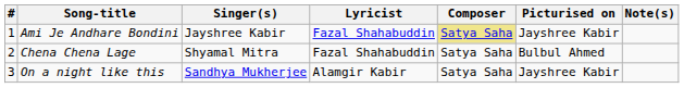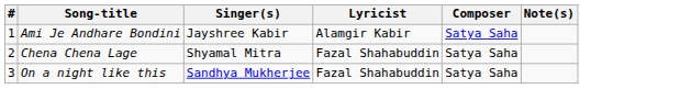 <table class="wikitable" style="font-size:95%;">
 <tr>
 <th>#</th>
 <th>Song-title</th>
 <th>Singer(s)</th>
 <th>Lyricist</th>
 <th>Composer</th>
-<th>Picturised on</th>
 <th>Note(s)</th>
 </tr>
 <tr>
 <td>1</td>
 <td><em>Ami Je Andhare Bondini</em></td>
 <td>Jayshree Kabir</td>
-<td><a href='#'>Fazal Shahabuddin</a></td>
-<td style="background: khaki;"><a href='#'>Satya Saha</a></td>
-<td>Jayshree Kabir</td>
+<td>Alamgir Kabir</td>
+<td><a href='#'>Satya Saha</a></td>
 <td></td>
 </tr>
 <tr>
 <td>2</td>
 <td><em>Chena Chena Lage</em></td>
 <td>Shyamal Mitra</td>
 <td>Fazal Shahabuddin</td>
 <td>Satya Saha</td>
-<td>Bulbul Ahmed</td>
 <td></td>
 </tr>
 <tr>
 <td>3</td>
 <td><em>On a night like this</em></td>
 <td><a href='#'>Sandhya Mukherjee</a></td>
-<td>Alamgir Kabir</td>
+<td>Fazal Shahabuddin</td>
 <td>Satya Saha</td>
-<td>Jayshree Kabir</td>
 <td></td>
 </tr>
 </table>
